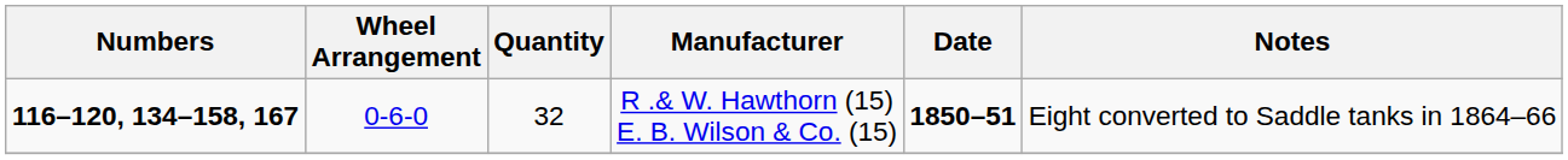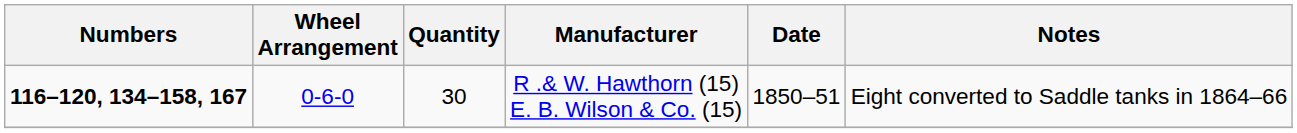 <table class="wikitable sortable" style=text-align:center>
 <tr>
 <th>Numbers</th>
 <th>Wheel<br>Arrangement</th>
 <th>Quantity</th>
 <th>Manufacturer</th>
 <th>Date</th>
 <th>Notes</th>
 </tr>
 <tr>
 <td><strong>116–120, 134–158, 167</strong></td>
 <td><a href='#'>0-6-0</a></td>
-<td>32</td>
+<td>30</td>
 <td><a href='#'>R .& W. Hawthorn</a> (15)<br> <a href='#'>E. B. Wilson & Co.</a> (15)</td>
-<td><strong>1850–51</strong></td>
+<td>1850–51</td>
 <td align=left>Eight converted to Saddle tanks in 1864–66</td>
 </tr>
 <tr>
 </tr>
 </table>
